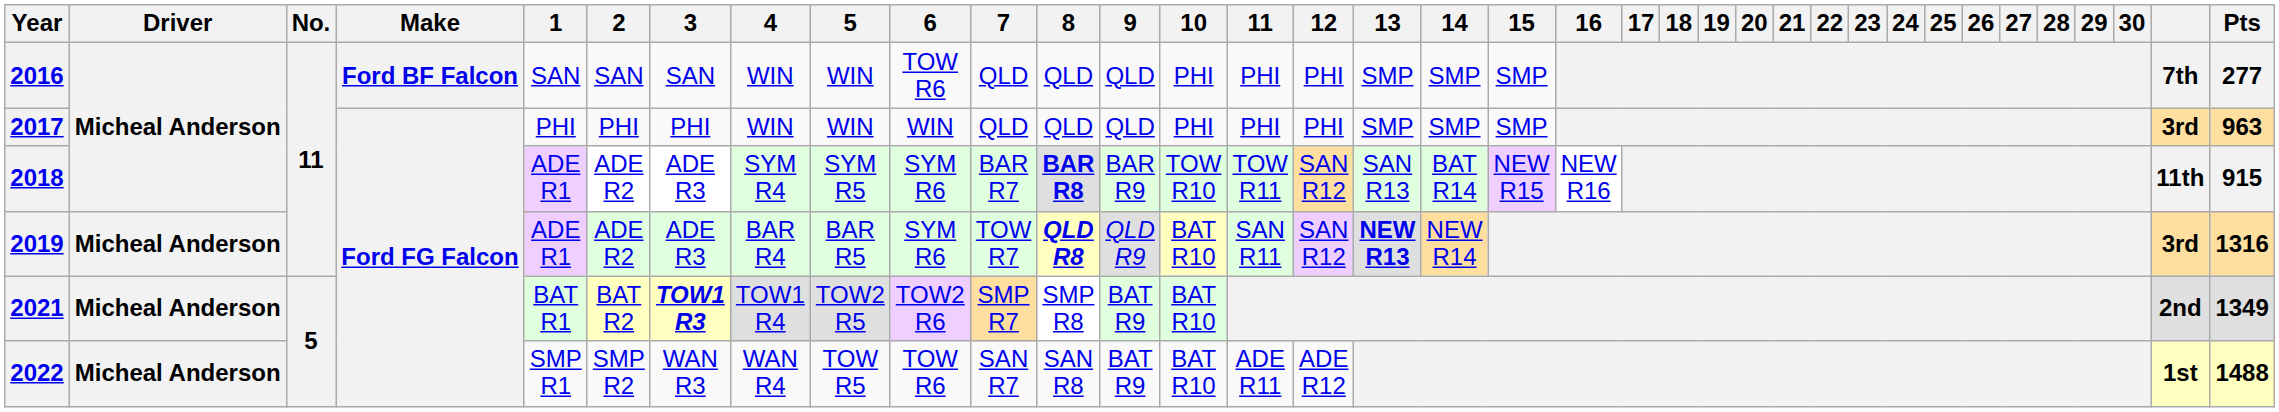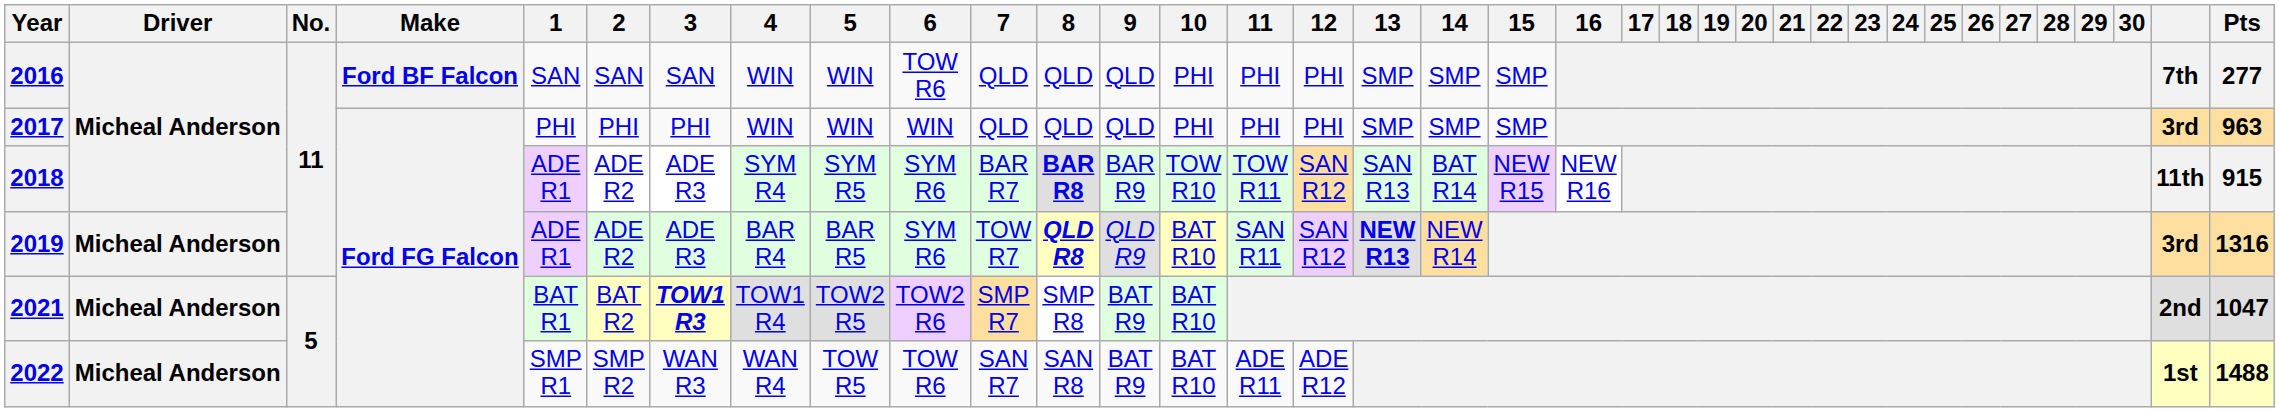 <table class="wikitable mw-collapsible mw-collapsed" style="text-align:center; ">
 <tr>
 <th>Year</th>
 <th>Driver</th>
 <th>No.</th>
 <th>Make</th>
 <th>1</th>
 <th>2</th>
 <th>3</th>
 <th>4</th>
 <th>5</th>
 <th>6</th>
 <th>7</th>
 <th>8</th>
 <th>9</th>
 <th>10</th>
 <th>11</th>
 <th>12</th>
 <th>13</th>
 <th>14</th>
 <th>15</th>
 <th>16</th>
 <th>17</th>
 <th>18</th>
 <th>19</th>
 <th>20</th>
 <th>21</th>
 <th>22</th>
 <th>23</th>
 <th>24</th>
 <th>25</th>
 <th>26</th>
 <th>27</th>
 <th>28</th>
 <th>29</th>
 <th>30</th>
 <th></th>
 <th>Pts</th>
 </tr>
 <tr>
 <th><a href='#'>2016</a></th>
 <th rowspan=3>Micheal Anderson</th>
 <th rowspan=4>11</th>
 <th><a href='#'>Ford BF Falcon</a></th>
 <td style="background: #"><a href='#'>SAN</a></td>
 <td style="background: #"><a href='#'>SAN</a></td>
 <td style="background: #"><a href='#'>SAN</a></td>
 <td style="background: #"><a href='#'>WIN</a></td>
 <td style="background: #"><a href='#'>WIN</a></td>
 <td style="background: #"><a href='#'>TOW<br>R6</a><br></td>
 <td style="background: #"><a href='#'>QLD</a></td>
 <td style="background: #"><a href='#'>QLD</a></td>
 <td style="background: #"><a href='#'>QLD</a></td>
 <td style="background: #"><a href='#'>PHI</a></td>
 <td style="background: #"><a href='#'>PHI</a></td>
 <td style="background: #"><a href='#'>PHI</a></td>
 <td style="background: #"><a href='#'>SMP</a></td>
 <td style="background: #"><a href='#'>SMP</a></td>
 <td style="background: #"><a href='#'>SMP</a></td>
 <th colspan=15></th>
 <th>7th</th>
 <th>277</th>
 </tr>
 <tr>
 <th><a href='#'>2017</a></th>
 <th rowspan=5><a href='#'>Ford FG Falcon</a></th>
 <td style="background: #"><a href='#'>PHI</a></td>
 <td style="background: #"><a href='#'>PHI</a></td>
 <td style="background: #"><a href='#'>PHI</a></td>
 <td style="background: #"><a href='#'>WIN</a></td>
 <td style="background: #"><a href='#'>WIN</a></td>
 <td style="background: #"><a href='#'>WIN</a></td>
 <td style="background: #"><a href='#'>QLD</a></td>
 <td style="background: #"><a href='#'>QLD</a></td>
 <td style="background: #"><a href='#'>QLD</a></td>
 <td style="background: #"><a href='#'>PHI</a></td>
 <td style="background: #"><a href='#'>PHI</a></td>
 <td style="background: #"><a href='#'>PHI</a></td>
 <td style="background: #"><a href='#'>SMP</a></td>
 <td style="background: #"><a href='#'>SMP</a></td>
 <td style="background: #"><a href='#'>SMP</a><br></td>
 <th colspan=15></th>
 <th style="background: #ffdf9f">3rd</th>
 <th style="background: #ffdf9f">963</th>
 </tr>
 <tr>
 <th><a href='#'>2018</a></th>
 <td style="background: #efcfff"><a href='#'>ADE <br>R1</a><br></td>
 <td style="background: #ffffff"><a href='#'>ADE <br>R2</a><br></td>
 <td style="background: #ffffff"><a href='#'>ADE <br>R3</a><br></td>
 <td style="background: #dfffdf"><a href='#'>SYM <br>R4</a><br></td>
 <td style="background: #dfffdf"><a href='#'>SYM <br>R5</a><br></td>
 <td style="background: #dfffdf"><a href='#'>SYM <br>R6</a><br></td>
 <td style="background: #dfffdf"><a href='#'>BAR <br>R7</a><br></td>
 <td style="background: #dfdfdf"><strong><a href='#'>BAR <br>R8</a><br></strong></td>
 <td style="background: #dfffdf"><a href='#'>BAR <br>R9</a><br></td>
 <td style="background: #dfffdf"><a href='#'>TOW <br>R10</a><br></td>
 <td style="background: #dfffdf"><a href='#'>TOW <br>R11</a><br></td>
 <td style="background: #ffdf9f"><a href='#'>SAN <br>R12</a><br></td>
 <td style="background: #dfffdf"><a href='#'>SAN <br>R13</a><br></td>
 <td style="background: #dfffdf"><a href='#'>BAT <br>R14</a><br></td>
 <td style="background: #efcfff"><a href='#'>NEW <br>R15</a><br></td>
 <td style="background: #ffffff"><a href='#'>NEW <br>R16</a><br></td>
 <th colspan=14></th>
 <th>11th</th>
 <th>915</th>
 </tr>
 <tr>
 <th><a href='#'>2019</a></th>
 <th>Micheal Anderson</th>
 <td style="background: #efcfff"><a href='#'>ADE <br>R1</a><br></td>
 <td style="background: #dfffdf"><a href='#'>ADE <br>R2</a><br></td>
 <td style="background: #dfffdf"><a href='#'>ADE <br>R3</a><br></td>
 <td style="background: #dfffdf"><a href='#'>BAR<br>R4</a><br></td>
 <td style="background: #dfffdf"><a href='#'>BAR<br>R5</a><br></td>
 <td style="background: #dfffdf"><a href='#'>SYM <br>R6</a><br></td>
 <td style="background: #dfffdf"><a href='#'>TOW<br>R7</a><br></td>
 <td style="background: #ffffbf"><strong><em><a href='#'>QLD <br>R8</a><br></em></strong></td>
 <td style="background: #dfdfdf"><em><a href='#'>QLD <br>R9</a><br></em></td>
 <td style="background: #ffffbf"><a href='#'>BAT<br>R10</a><br></td>
 <td style="background: #dfffdf"><a href='#'>SAN<br>R11</a><br></td>
 <td style="background: #efcfff"><a href='#'>SAN<br>R12</a><br></td>
 <td style="background: #dfdfdf"><strong><a href='#'>NEW<br>R13</a><br></strong></td>
 <td style="background: #ffdf9f"><a href='#'>NEW<br>R14</a><br></td>
 <th colspan=16></th>
 <th style="background: #ffdf9f">3rd</th>
 <th style="background: #ffdf9f">1316</th>
 </tr>
 <tr>
 <th><a href='#'>2021</a></th>
 <th>Micheal Anderson</th>
 <th rowspan=2>5</th>
 <td style="background: #dfffdf"><a href='#'>BAT<br>R1</a><br></td>
 <td style="background: #ffffbf"><a href='#'>BAT<br>R2</a><br></td>
 <td style="background: #ffffbf"><strong><em><a href='#'>TOW1<br>R3</a><br></em></strong></td>
 <td style="background: #dfdfdf"><a href='#'>TOW1<br>R4</a><br></td>
 <td style="background: #dfdfdf"><a href='#'>TOW2<br>R5</a><br></td>
 <td style="background: #efcfff"><a href='#'>TOW2<br>R6</a><br></td>
 <td style="background: #ffdf9f"><a href='#'>SMP<br>R7</a><br></td>
 <td style="background: #ffffff"><a href='#'>SMP<br>R8</a><br></td>
 <td style="background: #dfffdf"><a href='#'>BAT<br>R9</a><br></td>
 <td style="background: #dfffdf"><a href='#'>BAT<br>R10</a><br></td>
 <th colspan=20></th>
 <th style="background: #dfdfdf">2nd</th>
-<th style="background: #dfdfdf">1349</th>
+<th style="background: #dfdfdf">1047</th>
 </tr>
 <tr>
 <th><a href='#'>2022</a></th>
 <th>Micheal Anderson</th>
 <td style="background: #"><a href='#'>SMP<br>R1</a><br></td>
 <td style="background: #"><a href='#'>SMP<br>R2</a><br></td>
 <td style="background: #"><a href='#'>WAN<br>R3</a><br></td>
 <td style="background: #"><a href='#'>WAN<br>R4</a><br></td>
 <td style="background: #"><a href='#'>TOW<br>R5</a><br></td>
 <td style="background: #"><a href='#'>TOW<br>R6</a><br></td>
 <td style="background: #"><a href='#'>SAN<br>R7</a><br></td>
 <td style="background: #"><a href='#'>SAN<br>R8</a><br></td>
 <td style="background: #"><a href='#'>BAT<br>R9</a><br></td>
 <td style="background: #"><a href='#'>BAT<br>R10</a><br></td>
 <td style="background: #"><a href='#'>ADE<br>R11</a><br></td>
 <td style="background: #"><a href='#'>ADE<br>R12</a><br></td>
 <th colspan=18></th>
 <th style="background: #ffffbf">1st</th>
 <th style="background: #ffffbf">1488</th>
 </tr>
 </table>
